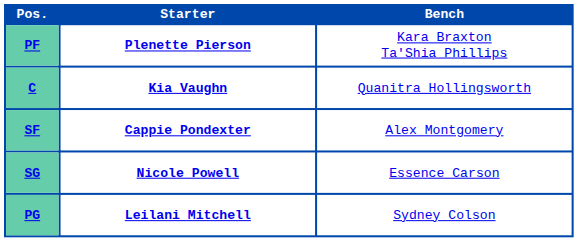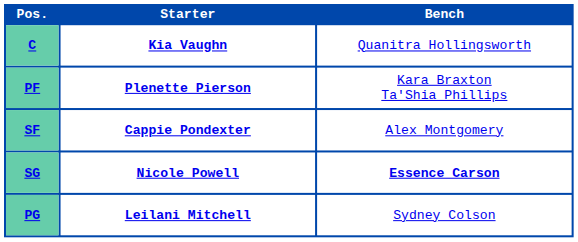 <table style="text-align: center; background:#0047AB; color:white">
 <tr>
 <th width="50">Pos.</th>
 <th width="250">Starter</th>
 <th width="250">Bench</th>
 </tr>
 <tr style="height:40px; background:white; color:#092C57">
+<th style="background:#66CDAA"><a href='#'><span>C</span></a></th>
+<td><strong><a href='#'>Kia Vaughn</a></strong></td>
+<td><a href='#'>Quanitra Hollingsworth</a></td>
+</tr>
+<tr style="height:40px; background:white; color:#092C57">
 <th style="background:#66CDAA"><a href='#'><span>PF</span></a></th>
 <td><strong><a href='#'>Plenette Pierson</a></strong></td>
 <td><a href='#'>Kara Braxton</a><br><a href='#'>Ta'Shia Phillips</a></td>
-</tr>
-<tr style="height:40px; background:white; color:#092C57">
-<th style="background:#66CDAA"><a href='#'><span>C</span></a></th>
-<td><strong><a href='#'>Kia Vaughn</a></strong></td>
-<td><a href='#'>Quanitra Hollingsworth</a></td>
 </tr>
 <tr style="height:40px; background:white; color:#092C57">
 <th style="background:#66CDAA"><a href='#'><span>SF</span></a></th>
 <td><strong><a href='#'>Cappie Pondexter</a></strong></td>
 <td><a href='#'>Alex Montgomery</a></td>
 </tr>
 <tr style="height:40px; background:white; color:#092C57">
 <th style="background:#66CDAA"><a href='#'><span>SG</span></a></th>
 <td><strong><a href='#'>Nicole Powell</a></strong></td>
-<td><a href='#'>Essence Carson</a></td>
+<td><strong><a href='#'>Essence Carson</a></strong></td>
 </tr>
 <tr style="height:40px; background:white; color:#092C57">
 <th style="background:#66CDAA"><a href='#'><span>PG</span></a></th>
 <td><strong><a href='#'>Leilani Mitchell</a></strong></td>
 <td><a href='#'>Sydney Colson</a></td>
 </tr>
 </table>
